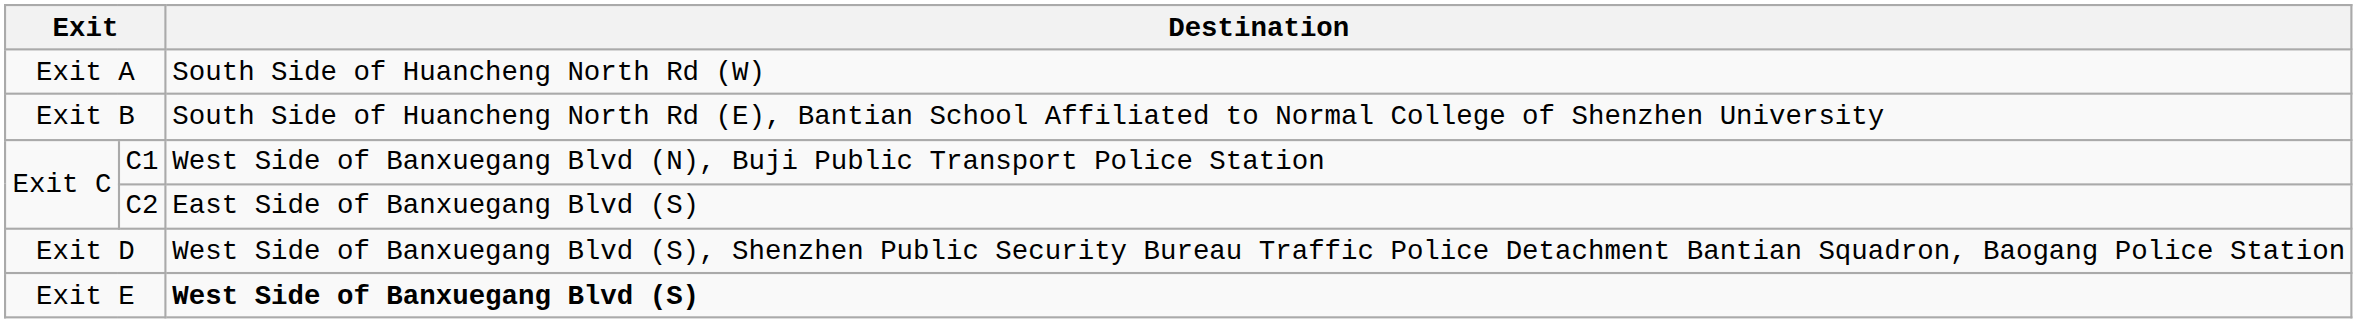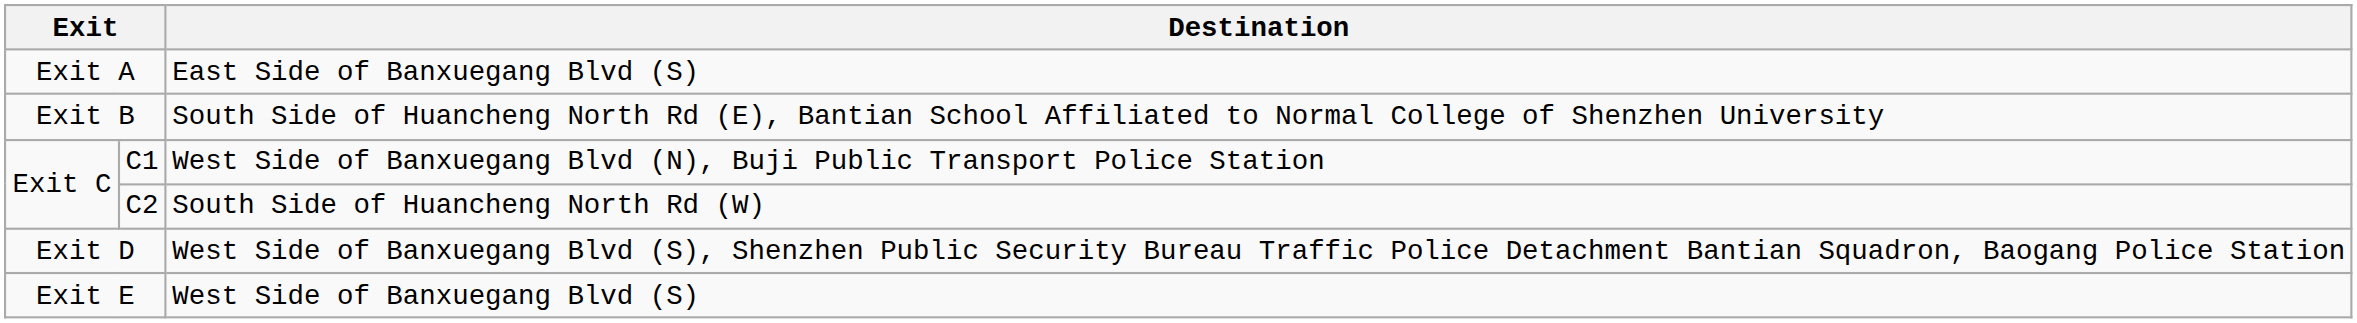 <table class="wikitable">
 <tr>
 <th style="width:70px" colspan="2">Exit</th>
 <th>Destination</th>
 </tr>
 <tr>
 <td align="center" colspan="2">Exit A</td>
-<td>South Side of Huancheng North Rd (W)</td>
+<td>East Side of Banxuegang Blvd (S)</td>
 </tr>
 <tr>
 <td align="center" colspan="2">Exit B</td>
 <td>South Side of Huancheng North Rd (E), Bantian School Affiliated to Normal College of Shenzhen University</td>
 </tr>
 <tr>
 <td align="center" rowspan="2">Exit C</td>
 <td>C1</td>
 <td>West Side of Banxuegang Blvd (N), Buji Public Transport Police Station</td>
 </tr>
 <tr>
 <td>C2</td>
-<td>East Side of Banxuegang Blvd (S)</td>
+<td>South Side of Huancheng North Rd (W)</td>
 </tr>
 <tr>
 <td align="center" colspan="2">Exit D</td>
 <td>West Side of Banxuegang Blvd (S), Shenzhen Public Security Bureau Traffic Police Detachment Bantian Squadron, Baogang Police Station</td>
 </tr>
 <tr>
 <td align="center" colspan="2">Exit E</td>
-<td><strong>West Side of Banxuegang Blvd (S)</strong></td>
+<td>West Side of Banxuegang Blvd (S)</td>
 </tr>
 </table>
